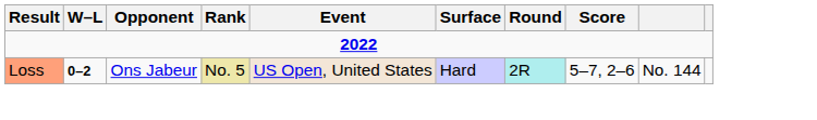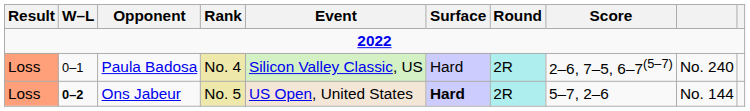 <table class="wikitable sortable">
 <tr>
 <th>Result</th>
 <th class=unsortable>W–L</th>
 <th>Opponent</th>
 <th>Rank</th>
 <th>Event</th>
 <th>Surface</th>
 <th>Round</th>
 <th class=unsortable>Score</th>
 <th></th>
 <th></th>
 </tr>
 <tr>
 <td colspan="10" style="text-align:center"><a href='#'><strong>2022</strong></a></td>
 </tr>
 <tr>
 <td bgcolor="ffa07a">Loss</td>
+<td><small>0–1</small></td>
+<td> <a href='#'>Paula Badosa</a></td>
+<td bgcolor="eee8aa">No. 4</td>
+<td bgcolor="d4f1c5"><a href='#'>Silicon Valley Classic</a>, US</td>
+<td bgcolor="#ccf">Hard</td>
+<td bgcolor="afeeee">2R</td>
+<td>2–6, 7–5, 6–7<sup>(5–7)</sup></td>
+<td>No. 240</td>
+<td></td>
+</tr>
+<tr>
+<td bgcolor="ffa07a">Loss</td>
 <td><strong><small>0–2</small></strong></td>
 <td> <a href='#'>Ons Jabeur</a></td>
 <td bgcolor="eee8aa">No. 5</td>
 <td bgcolor="f3e6d7"><a href='#'>US Open</a>, United States</td>
-<td bgcolor="#ccf">Hard</td>
+<td bgcolor="#ccf"><strong>Hard</strong></td>
 <td bgcolor="afeeee">2R</td>
 <td>5–7, 2–6</td>
 <td>No. 144</td>
 <td></td>
 </tr>
 </table>
